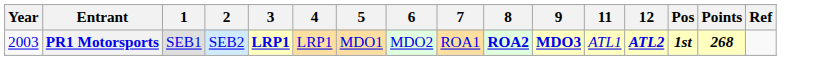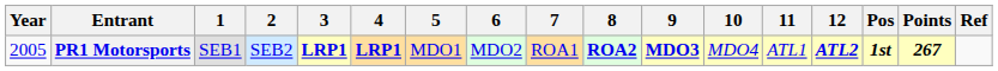 <table class="wikitable" style="text-align:center; font-size:90%">
 <tr>
 <th>Year</th>
 <th>Entrant</th>
 <th>1</th>
 <th>2</th>
 <th>3</th>
 <th>4</th>
 <th>5</th>
 <th>6</th>
 <th>7</th>
 <th>8</th>
 <th>9</th>
+<th>10</th>
 <th>11</th>
 <th>12</th>
 <th>Pos</th>
 <th>Points</th>
 <th>Ref</th>
 </tr>
 <tr>
-<td><a href='#'>2003</a></td>
+<td><a href='#'>2005</a></td>
 <th><a href='#'>PR1 Motorsports</a></th>
 <td style="background-color:#DFDFDF"><a href='#'>SEB1</a><br></td>
 <td style="background-color:#CFEAFF"><a href='#'>SEB2</a><br></td>
 <td style="background-color:#FFFFBF"><strong><a href='#'>LRP1</a></strong><br></td>
-<td style="background-color:#FFDF9F"><a href='#'>LRP1</a><br></td>
+<td style="background-color:#FFDF9F"><strong><a href='#'>LRP1</a><br></strong></td>
 <td style="background-color:#FFDF9F"><a href='#'>MDO1</a><br></td>
 <td style="background-color:#DFFFDF"><a href='#'>MDO2</a><br></td>
 <td style="background-color:#FFDF9F"><a href='#'>ROA1</a><br></td>
 <td style="background-color:#DFFFDF"><strong><a href='#'>ROA2</a><br></strong></td>
 <td style="background-color:#FFFFBF"><strong><a href='#'>MDO3</a></strong><br></td>
+<td style="background-color:#FFFFBF"><em><a href='#'>MDO4</a></em><br></td>
 <td style="background-color:#FFFFBF"><em><a href='#'>ATL1</a></em><br></td>
 <td style="background-color:#FFFFBF"><strong><em><a href='#'>ATL2</a></em></strong><br></td>
 <td style="background-color:#FFFFBF"><strong><em>1st</em></strong></td>
-<td style="background-color:#FFFFBF"><strong><em>268</em></strong></td>
+<td style="background-color:#FFFFBF"><strong><em>267</em></strong></td>
 <td></td>
 </tr>
 </table>
